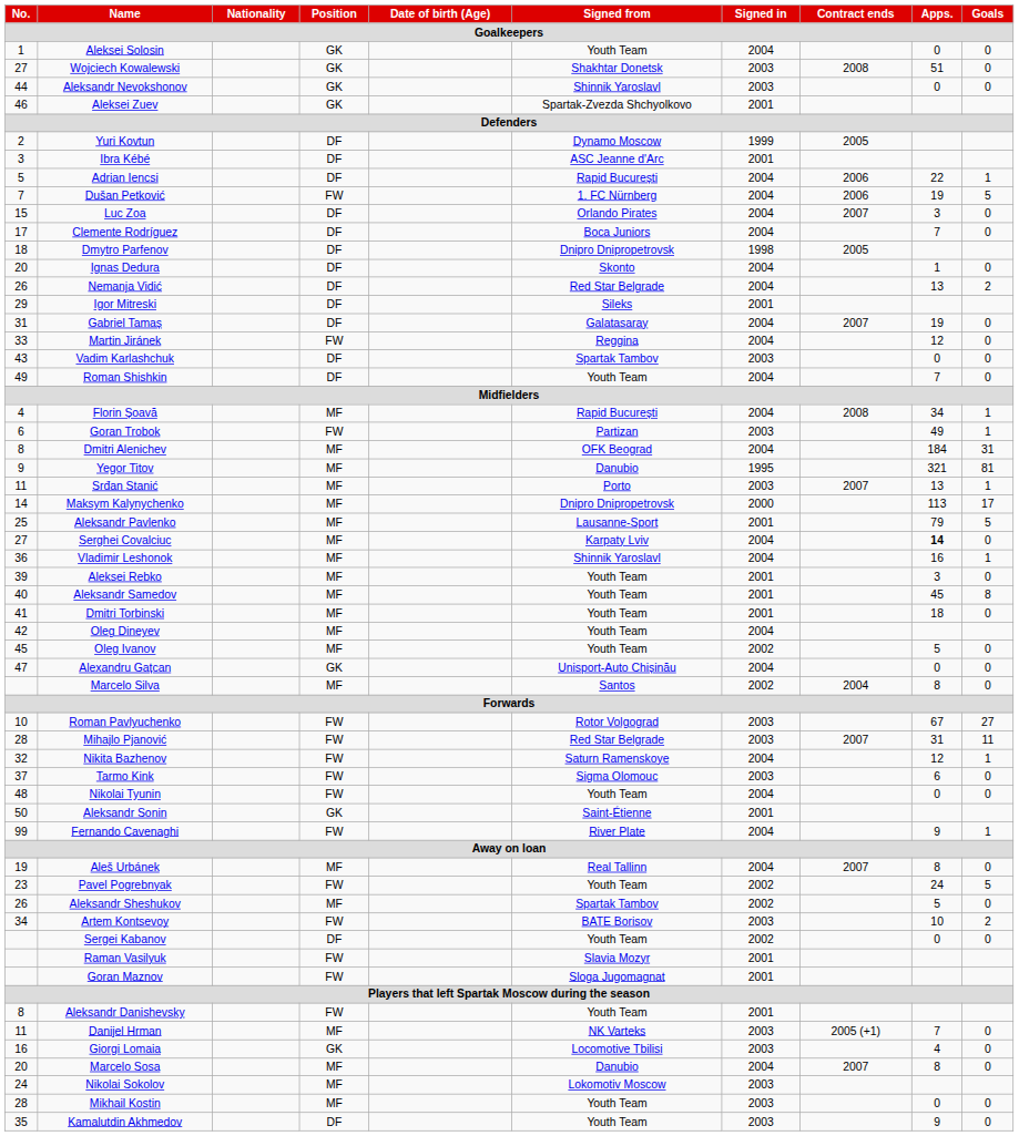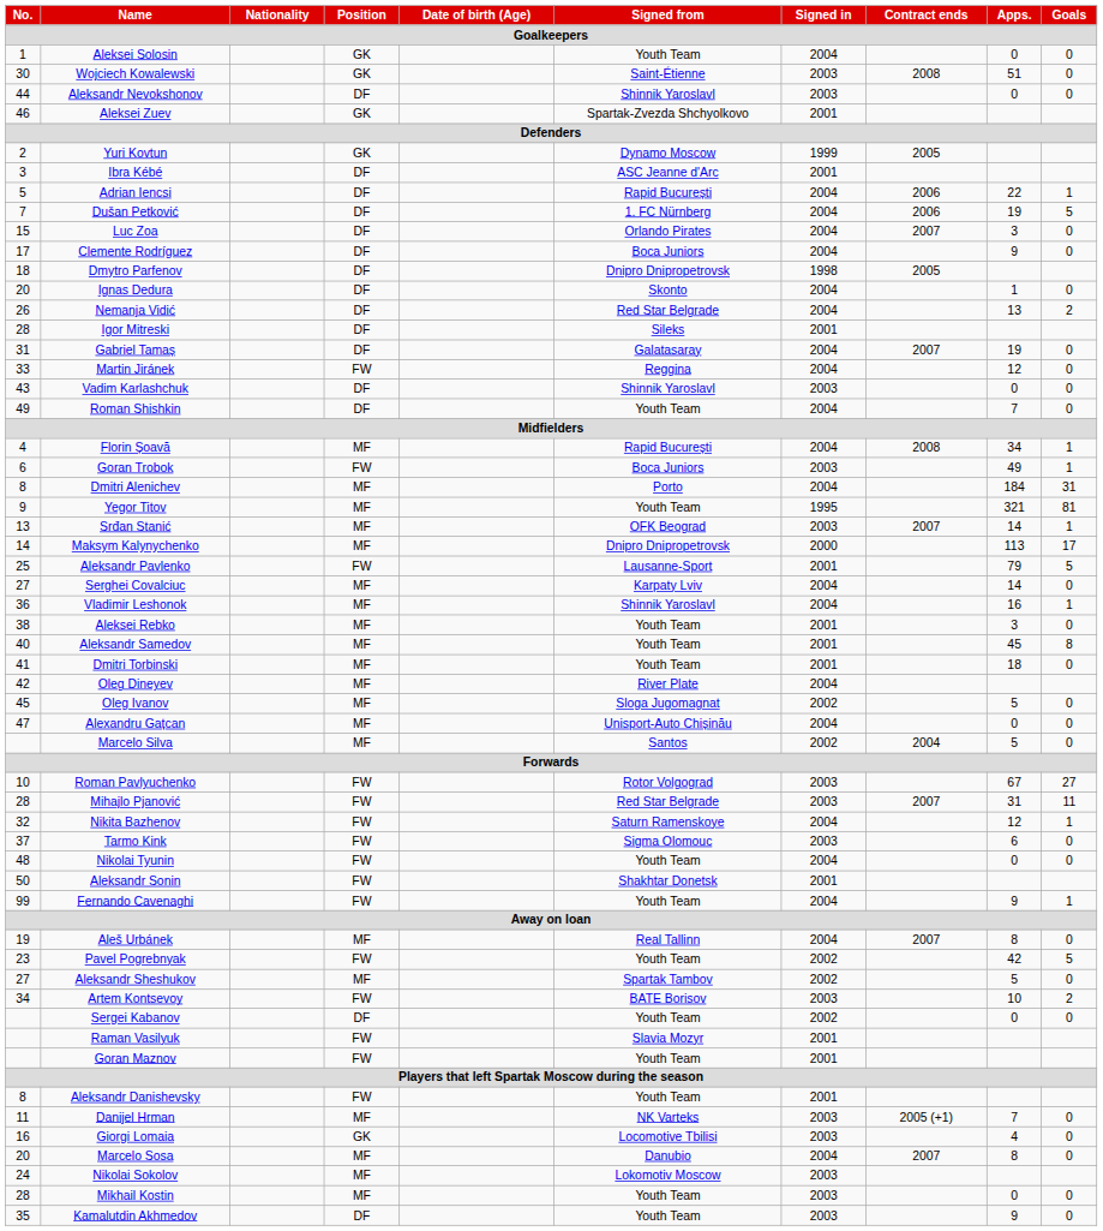 <table class="wikitable"  style="text-align:center; font-size:90%; width:100%;">
 <tr>
 <th style="background:#DD0000; color:white; text-align:center;">No.</th>
 <th style="background:#DD0000; color:white; text-align:center;">Name</th>
 <th style="background:#DD0000; color:white; text-align:center;">Nationality</th>
 <th style="background:#DD0000; color:white; text-align:center;">Position</th>
 <th style="background:#DD0000; color:white; text-align:center;">Date of birth (Age)</th>
 <th style="background:#DD0000; color:white; text-align:center;">Signed from</th>
 <th style="background:#DD0000; color:white; text-align:center;">Signed in</th>
 <th style="background:#DD0000; color:white; text-align:center;">Contract ends</th>
 <th style="background:#DD0000; color:white; text-align:center;">Apps.</th>
 <th style="background:#DD0000; color:white; text-align:center;">Goals</th>
 </tr>
 <tr>
 <th colspan="11"  style="background:#dcdcdc; text-align:center;">Goalkeepers</th>
 </tr>
 <tr>
 <td>1</td>
 <td><a href='#'>Aleksei Solosin</a></td>
 <td></td>
 <td>GK</td>
 <td></td>
 <td>Youth Team</td>
 <td>2004</td>
 <td></td>
 <td>0</td>
 <td>0</td>
 </tr>
 <tr>
-<td>27</td>
+<td>30</td>
 <td><a href='#'>Wojciech Kowalewski</a></td>
 <td></td>
 <td>GK</td>
 <td></td>
-<td><a href='#'>Shakhtar Donetsk</a></td>
+<td><a href='#'>Saint-Étienne</a></td>
 <td>2003</td>
 <td>2008</td>
 <td>51</td>
 <td>0</td>
 </tr>
 <tr>
 <td>44</td>
 <td><a href='#'>Aleksandr Nevokshonov</a></td>
 <td></td>
-<td>GK</td>
+<td>DF</td>
 <td></td>
 <td><a href='#'>Shinnik Yaroslavl</a></td>
 <td>2003</td>
 <td></td>
 <td>0</td>
 <td>0</td>
 </tr>
 <tr>
 <td>46</td>
 <td><a href='#'>Aleksei Zuev</a></td>
 <td></td>
 <td>GK</td>
 <td></td>
 <td>Spartak-Zvezda Shchyolkovo</td>
 <td>2001</td>
 <td></td>
 <td></td>
 <td></td>
 </tr>
 <tr>
 <th colspan="11"  style="background:#dcdcdc; text-align:center;">Defenders</th>
 </tr>
 <tr>
 <td>2</td>
 <td><a href='#'>Yuri Kovtun</a></td>
 <td></td>
-<td>DF</td>
+<td>GK</td>
 <td></td>
 <td><a href='#'>Dynamo Moscow</a></td>
 <td>1999</td>
 <td>2005</td>
 <td></td>
 <td></td>
 </tr>
 <tr>
 <td>3</td>
 <td><a href='#'>Ibra Kébé</a></td>
 <td></td>
 <td>DF</td>
 <td></td>
 <td><a href='#'>ASC Jeanne d'Arc</a></td>
 <td>2001</td>
 <td></td>
 <td></td>
 <td></td>
 </tr>
 <tr>
 <td>5</td>
 <td><a href='#'>Adrian Iencsi</a></td>
 <td></td>
 <td>DF</td>
 <td></td>
 <td><a href='#'>Rapid București</a></td>
 <td>2004</td>
 <td>2006</td>
 <td>22</td>
 <td>1</td>
 </tr>
 <tr>
 <td>7</td>
 <td><a href='#'>Dušan Petković</a></td>
 <td></td>
-<td>FW</td>
+<td>DF</td>
 <td></td>
 <td><a href='#'>1. FC Nürnberg</a></td>
 <td>2004</td>
 <td>2006</td>
 <td>19</td>
 <td>5</td>
 </tr>
 <tr>
 <td>15</td>
 <td><a href='#'>Luc Zoa</a></td>
 <td></td>
 <td>DF</td>
 <td></td>
 <td><a href='#'>Orlando Pirates</a></td>
 <td>2004</td>
 <td>2007</td>
 <td>3</td>
 <td>0</td>
 </tr>
 <tr>
 <td>17</td>
 <td><a href='#'>Clemente Rodríguez</a></td>
 <td></td>
 <td>DF</td>
 <td></td>
 <td><a href='#'>Boca Juniors</a></td>
 <td>2004</td>
 <td></td>
-<td>7</td>
+<td>9</td>
 <td>0</td>
 </tr>
 <tr>
 <td>18</td>
 <td><a href='#'>Dmytro Parfenov</a></td>
 <td></td>
 <td>DF</td>
 <td></td>
 <td><a href='#'>Dnipro Dnipropetrovsk</a></td>
 <td>1998</td>
 <td>2005</td>
 <td></td>
 <td></td>
 </tr>
 <tr>
 <td>20</td>
 <td><a href='#'>Ignas Dedura</a></td>
 <td></td>
 <td>DF</td>
 <td></td>
 <td><a href='#'>Skonto</a></td>
 <td>2004</td>
 <td></td>
 <td>1</td>
 <td>0</td>
 </tr>
 <tr>
 <td>26</td>
 <td><a href='#'>Nemanja Vidić</a></td>
 <td></td>
 <td>DF</td>
 <td></td>
 <td><a href='#'>Red Star Belgrade</a></td>
 <td>2004</td>
 <td></td>
 <td>13</td>
 <td>2</td>
 </tr>
 <tr>
-<td>29</td>
+<td>28</td>
 <td><a href='#'>Igor Mitreski</a></td>
 <td></td>
 <td>DF</td>
 <td></td>
 <td><a href='#'>Sileks</a></td>
 <td>2001</td>
 <td></td>
 <td></td>
 <td></td>
 </tr>
 <tr>
 <td>31</td>
 <td><a href='#'>Gabriel Tamaș</a></td>
 <td></td>
 <td>DF</td>
 <td></td>
 <td><a href='#'>Galatasaray</a></td>
 <td>2004</td>
 <td>2007</td>
 <td>19</td>
 <td>0</td>
 </tr>
 <tr>
 <td>33</td>
 <td><a href='#'>Martin Jiránek</a></td>
 <td></td>
 <td>FW</td>
 <td></td>
 <td><a href='#'>Reggina</a></td>
 <td>2004</td>
 <td></td>
 <td>12</td>
 <td>0</td>
 </tr>
 <tr>
 <td>43</td>
 <td><a href='#'>Vadim Karlashchuk</a></td>
 <td></td>
 <td>DF</td>
 <td></td>
-<td><a href='#'>Spartak Tambov</a></td>
+<td><a href='#'>Shinnik Yaroslavl</a></td>
 <td>2003</td>
 <td></td>
 <td>0</td>
 <td>0</td>
 </tr>
 <tr>
 <td>49</td>
 <td><a href='#'>Roman Shishkin</a></td>
 <td></td>
 <td>DF</td>
 <td></td>
 <td>Youth Team</td>
 <td>2004</td>
 <td></td>
 <td>7</td>
 <td>0</td>
 </tr>
 <tr>
 <th colspan="11"  style="background:#dcdcdc; text-align:center;">Midfielders</th>
 </tr>
 <tr>
 <td>4</td>
 <td><a href='#'>Florin Șoavă</a></td>
 <td></td>
 <td>MF</td>
 <td></td>
 <td><a href='#'>Rapid București</a></td>
 <td>2004</td>
 <td>2008</td>
 <td>34</td>
 <td>1</td>
 </tr>
 <tr>
 <td>6</td>
 <td><a href='#'>Goran Trobok</a></td>
 <td></td>
 <td>FW</td>
 <td></td>
-<td><a href='#'>Partizan</a></td>
+<td><a href='#'>Boca Juniors</a></td>
 <td>2003</td>
 <td></td>
 <td>49</td>
 <td>1</td>
 </tr>
 <tr>
 <td>8</td>
 <td><a href='#'>Dmitri Alenichev</a></td>
 <td></td>
 <td>MF</td>
 <td></td>
-<td><a href='#'>OFK Beograd</a></td>
+<td><a href='#'>Porto</a></td>
 <td>2004</td>
 <td></td>
 <td>184</td>
 <td>31</td>
 </tr>
 <tr>
 <td>9</td>
 <td><a href='#'>Yegor Titov</a></td>
 <td></td>
 <td>MF</td>
 <td></td>
-<td><a href='#'>Danubio</a></td>
+<td>Youth Team</td>
 <td>1995</td>
 <td></td>
 <td>321</td>
 <td>81</td>
 </tr>
 <tr>
-<td>11</td>
+<td>13</td>
 <td><a href='#'>Srđan Stanić</a></td>
 <td></td>
 <td>MF</td>
 <td></td>
-<td><a href='#'>Porto</a></td>
+<td><a href='#'>OFK Beograd</a></td>
 <td>2003</td>
 <td>2007</td>
-<td>13</td>
+<td>14</td>
 <td>1</td>
 </tr>
 <tr>
 <td>14</td>
 <td><a href='#'>Maksym Kalynychenko</a></td>
 <td></td>
 <td>MF</td>
 <td></td>
 <td><a href='#'>Dnipro Dnipropetrovsk</a></td>
 <td>2000</td>
 <td></td>
 <td>113</td>
 <td>17</td>
 </tr>
 <tr>
 <td>25</td>
 <td><a href='#'>Aleksandr Pavlenko</a></td>
 <td></td>
-<td>MF</td>
+<td>FW</td>
 <td></td>
 <td><a href='#'>Lausanne-Sport</a></td>
 <td>2001</td>
 <td></td>
 <td>79</td>
 <td>5</td>
 </tr>
 <tr>
 <td>27</td>
 <td><a href='#'>Serghei Covalciuc</a></td>
 <td></td>
 <td>MF</td>
 <td></td>
 <td><a href='#'>Karpaty Lviv</a></td>
 <td>2004</td>
 <td></td>
-<td><strong>14</strong></td>
+<td>14</td>
 <td>0</td>
 </tr>
 <tr>
 <td>36</td>
 <td><a href='#'>Vladimir Leshonok</a></td>
 <td></td>
 <td>MF</td>
 <td></td>
 <td><a href='#'>Shinnik Yaroslavl</a></td>
 <td>2004</td>
 <td></td>
 <td>16</td>
 <td>1</td>
 </tr>
 <tr>
-<td>39</td>
+<td>38</td>
 <td><a href='#'>Aleksei Rebko</a></td>
 <td></td>
 <td>MF</td>
 <td></td>
 <td>Youth Team</td>
 <td>2001</td>
 <td></td>
 <td>3</td>
 <td>0</td>
 </tr>
 <tr>
 <td>40</td>
 <td><a href='#'>Aleksandr Samedov</a></td>
 <td></td>
 <td>MF</td>
 <td></td>
 <td>Youth Team</td>
 <td>2001</td>
 <td></td>
 <td>45</td>
 <td>8</td>
 </tr>
 <tr>
 <td>41</td>
 <td><a href='#'>Dmitri Torbinski</a></td>
 <td></td>
 <td>MF</td>
 <td></td>
 <td>Youth Team</td>
 <td>2001</td>
 <td></td>
 <td>18</td>
 <td>0</td>
 </tr>
 <tr>
 <td>42</td>
 <td><a href='#'>Oleg Dineyev</a></td>
 <td></td>
 <td>MF</td>
 <td></td>
-<td>Youth Team</td>
+<td><a href='#'>River Plate</a></td>
 <td>2004</td>
 <td></td>
 <td></td>
 <td></td>
 </tr>
 <tr>
 <td>45</td>
 <td><a href='#'>Oleg Ivanov</a></td>
 <td></td>
 <td>MF</td>
 <td></td>
-<td>Youth Team</td>
+<td><a href='#'>Sloga Jugomagnat</a></td>
 <td>2002</td>
 <td></td>
 <td>5</td>
 <td>0</td>
 </tr>
 <tr>
 <td>47</td>
 <td><a href='#'>Alexandru Gațcan</a></td>
 <td></td>
-<td>GK</td>
+<td>MF</td>
 <td></td>
 <td><a href='#'>Unisport-Auto Chișinău</a></td>
 <td>2004</td>
 <td></td>
 <td>0</td>
 <td>0</td>
 </tr>
 <tr>
 <td></td>
 <td><a href='#'>Marcelo Silva</a></td>
 <td></td>
 <td>MF</td>
 <td></td>
 <td><a href='#'>Santos</a></td>
 <td>2002</td>
 <td>2004</td>
-<td>8</td>
+<td>5</td>
 <td>0</td>
 </tr>
 <tr>
 <th colspan="11"  style="background:#dcdcdc; text-align:center;">Forwards</th>
 </tr>
 <tr>
 <td>10</td>
 <td><a href='#'>Roman Pavlyuchenko</a></td>
 <td></td>
 <td>FW</td>
 <td></td>
 <td><a href='#'>Rotor Volgograd</a></td>
 <td>2003</td>
 <td></td>
 <td>67</td>
 <td>27</td>
 </tr>
 <tr>
 <td>28</td>
 <td><a href='#'>Mihajlo Pjanović</a></td>
 <td></td>
 <td>FW</td>
 <td></td>
 <td><a href='#'>Red Star Belgrade</a></td>
 <td>2003</td>
 <td>2007</td>
 <td>31</td>
 <td>11</td>
 </tr>
 <tr>
 <td>32</td>
 <td><a href='#'>Nikita Bazhenov</a></td>
 <td></td>
 <td>FW</td>
 <td></td>
 <td><a href='#'>Saturn Ramenskoye</a></td>
 <td>2004</td>
 <td></td>
 <td>12</td>
 <td>1</td>
 </tr>
 <tr>
 <td>37</td>
 <td><a href='#'>Tarmo Kink</a></td>
 <td></td>
 <td>FW</td>
 <td></td>
 <td><a href='#'>Sigma Olomouc</a></td>
 <td>2003</td>
 <td></td>
 <td>6</td>
 <td>0</td>
 </tr>
 <tr>
 <td>48</td>
 <td><a href='#'>Nikolai Tyunin</a></td>
 <td></td>
 <td>FW</td>
 <td></td>
 <td>Youth Team</td>
 <td>2004</td>
 <td></td>
 <td>0</td>
 <td>0</td>
 </tr>
 <tr>
 <td>50</td>
 <td><a href='#'>Aleksandr Sonin</a></td>
 <td></td>
-<td>GK</td>
+<td>FW</td>
 <td></td>
-<td><a href='#'>Saint-Étienne</a></td>
+<td><a href='#'>Shakhtar Donetsk</a></td>
 <td>2001</td>
 <td></td>
 <td></td>
 <td></td>
 </tr>
 <tr>
 <td>99</td>
 <td><a href='#'>Fernando Cavenaghi</a></td>
 <td></td>
 <td>FW</td>
 <td></td>
-<td><a href='#'>River Plate</a></td>
+<td>Youth Team</td>
 <td>2004</td>
 <td></td>
 <td>9</td>
 <td>1</td>
 </tr>
 <tr>
 <th colspan="11"  style="background:#dcdcdc; text-align:center;">Away on loan</th>
 </tr>
 <tr>
 <td>19</td>
 <td><a href='#'>Aleš Urbánek</a></td>
 <td></td>
 <td>MF</td>
 <td></td>
 <td><a href='#'>Real Tallinn</a></td>
 <td>2004</td>
 <td>2007</td>
 <td>8</td>
 <td>0</td>
 </tr>
 <tr>
 <td>23</td>
 <td><a href='#'>Pavel Pogrebnyak</a></td>
 <td></td>
 <td>FW</td>
 <td></td>
 <td>Youth Team</td>
 <td>2002</td>
 <td></td>
-<td>24</td>
+<td>42</td>
 <td>5</td>
 </tr>
 <tr>
-<td>26</td>
+<td>27</td>
 <td><a href='#'>Aleksandr Sheshukov</a></td>
 <td></td>
 <td>MF</td>
 <td></td>
 <td><a href='#'>Spartak Tambov</a></td>
 <td>2002</td>
 <td></td>
 <td>5</td>
 <td>0</td>
 </tr>
 <tr>
 <td>34</td>
 <td><a href='#'>Artem Kontsevoy</a></td>
 <td></td>
 <td>FW</td>
 <td></td>
 <td><a href='#'>BATE Borisov</a></td>
 <td>2003</td>
 <td></td>
 <td>10</td>
 <td>2</td>
 </tr>
 <tr>
 <td></td>
 <td><a href='#'>Sergei Kabanov</a></td>
 <td></td>
 <td>DF</td>
 <td></td>
 <td>Youth Team</td>
 <td>2002</td>
 <td></td>
 <td>0</td>
 <td>0</td>
 </tr>
 <tr>
 <td></td>
 <td><a href='#'>Raman Vasilyuk</a></td>
 <td></td>
 <td>FW</td>
 <td></td>
 <td><a href='#'>Slavia Mozyr</a></td>
 <td>2001</td>
 <td></td>
 <td></td>
 <td></td>
 </tr>
 <tr>
 <td></td>
 <td><a href='#'>Goran Maznov</a></td>
 <td></td>
 <td>FW</td>
 <td></td>
-<td><a href='#'>Sloga Jugomagnat</a></td>
+<td>Youth Team</td>
 <td>2001</td>
 <td></td>
 <td></td>
 <td></td>
 </tr>
 <tr>
 <th colspan="11"  style="background:#dcdcdc; text-align:center;">Players that left Spartak Moscow during the season</th>
 </tr>
 <tr>
 <td>8</td>
 <td><a href='#'>Aleksandr Danishevsky</a></td>
 <td></td>
 <td>FW</td>
 <td></td>
 <td>Youth Team</td>
 <td>2001</td>
 <td></td>
 <td></td>
 <td></td>
 </tr>
 <tr>
 <td>11</td>
 <td><a href='#'>Danijel Hrman</a></td>
 <td></td>
 <td>MF</td>
 <td></td>
 <td><a href='#'>NK Varteks</a></td>
 <td>2003</td>
 <td>2005 (+1) </td>
 <td>7</td>
 <td>0</td>
 </tr>
 <tr>
 <td>16</td>
 <td><a href='#'>Giorgi Lomaia</a></td>
 <td></td>
 <td>GK</td>
 <td></td>
 <td><a href='#'>Locomotive Tbilisi</a></td>
 <td>2003</td>
 <td></td>
 <td>4</td>
 <td>0</td>
 </tr>
 <tr>
 <td>20</td>
 <td><a href='#'>Marcelo Sosa</a></td>
 <td></td>
 <td>MF</td>
 <td></td>
 <td><a href='#'>Danubio</a></td>
 <td>2004</td>
 <td>2007</td>
 <td>8</td>
 <td>0</td>
 </tr>
 <tr>
 <td>24</td>
 <td><a href='#'>Nikolai Sokolov</a></td>
 <td></td>
 <td>MF</td>
 <td></td>
 <td><a href='#'>Lokomotiv Moscow</a></td>
 <td>2003</td>
 <td></td>
 <td></td>
 <td></td>
 </tr>
 <tr>
 <td>28</td>
 <td><a href='#'>Mikhail Kostin</a></td>
 <td></td>
 <td>MF</td>
 <td></td>
 <td>Youth Team</td>
 <td>2003</td>
 <td></td>
 <td>0</td>
 <td>0</td>
 </tr>
 <tr>
 <td>35</td>
 <td><a href='#'>Kamalutdin Akhmedov</a></td>
 <td></td>
 <td>DF</td>
 <td></td>
 <td>Youth Team</td>
 <td>2003</td>
 <td></td>
 <td>9</td>
 <td>0</td>
 </tr>
 </table>
